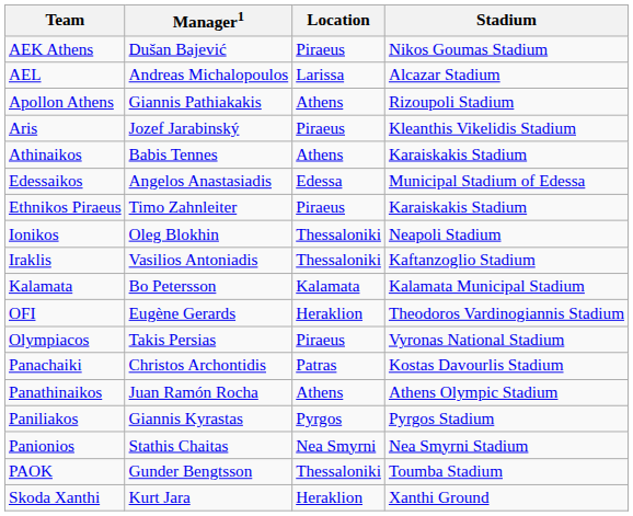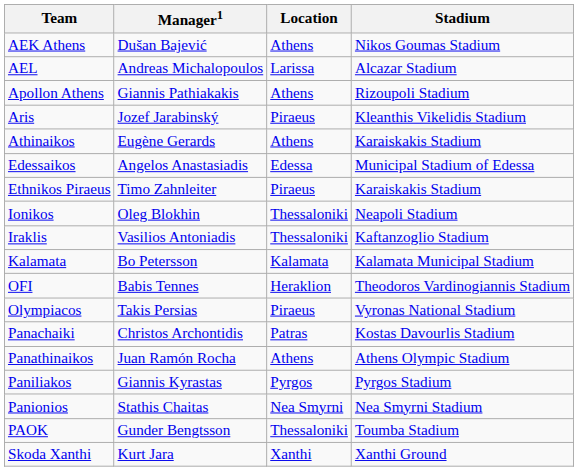 <table class="wikitable sortable" style="text-align: left;">
 <tr>
 <th>Team</th>
 <th>Manager<sup>1</sup></th>
 <th>Location</th>
 <th>Stadium</th>
 </tr>
 <tr>
 <td><a href='#'>AEK Athens</a></td>
 <td> <a href='#'>Dušan Bajević</a></td>
-<td><a href='#'>Piraeus</a></td>
+<td><a href='#'>Athens</a></td>
 <td><a href='#'>Nikos Goumas Stadium</a></td>
 </tr>
 <tr>
 <td><a href='#'>AEL</a></td>
 <td> <a href='#'>Andreas Michalopoulos</a></td>
 <td><a href='#'>Larissa</a></td>
 <td><a href='#'>Alcazar Stadium</a></td>
 </tr>
 <tr>
 <td><a href='#'>Apollon Athens</a></td>
 <td> <a href='#'>Giannis Pathiakakis</a></td>
 <td><a href='#'>Athens</a></td>
 <td><a href='#'>Rizoupoli Stadium</a></td>
 </tr>
 <tr>
 <td><a href='#'>Aris</a></td>
 <td> <a href='#'>Jozef Jarabinský</a></td>
 <td><a href='#'>Piraeus</a></td>
 <td><a href='#'>Kleanthis Vikelidis Stadium</a></td>
 </tr>
 <tr>
 <td><a href='#'>Athinaikos</a></td>
-<td> <a href='#'>Babis Tennes</a></td>
+<td> <a href='#'>Eugène Gerards</a></td>
 <td><a href='#'>Athens</a></td>
 <td><a href='#'>Karaiskakis Stadium</a></td>
 </tr>
 <tr>
 <td><a href='#'>Edessaikos</a></td>
 <td> <a href='#'>Angelos Anastasiadis</a></td>
 <td><a href='#'>Edessa</a></td>
 <td><a href='#'>Municipal Stadium of Edessa</a></td>
 </tr>
 <tr>
 <td><a href='#'>Ethnikos Piraeus</a></td>
 <td> <a href='#'>Timo Zahnleiter</a></td>
 <td><a href='#'>Piraeus</a></td>
 <td><a href='#'>Karaiskakis Stadium</a></td>
 </tr>
 <tr>
 <td><a href='#'>Ionikos</a></td>
 <td> <a href='#'>Oleg Blokhin</a></td>
 <td><a href='#'>Thessaloniki</a></td>
 <td><a href='#'>Neapoli Stadium</a></td>
 </tr>
 <tr>
 <td><a href='#'>Iraklis</a></td>
 <td> <a href='#'>Vasilios Antoniadis</a></td>
 <td><a href='#'>Thessaloniki</a></td>
 <td><a href='#'>Kaftanzoglio Stadium</a></td>
 </tr>
 <tr>
 <td><a href='#'>Kalamata</a></td>
 <td> <a href='#'>Bo Petersson</a></td>
 <td><a href='#'>Kalamata</a></td>
 <td><a href='#'>Kalamata Municipal Stadium</a></td>
 </tr>
 <tr>
 <td><a href='#'>OFI</a></td>
-<td> <a href='#'>Eugène Gerards</a></td>
+<td> <a href='#'>Babis Tennes</a></td>
 <td><a href='#'>Heraklion</a></td>
 <td><a href='#'>Theodoros Vardinogiannis Stadium</a></td>
 </tr>
 <tr>
 <td><a href='#'>Olympiacos</a></td>
 <td> <a href='#'>Takis Persias</a></td>
 <td><a href='#'>Piraeus</a></td>
 <td><a href='#'>Vyronas National Stadium</a></td>
 </tr>
 <tr>
 <td><a href='#'>Panachaiki</a></td>
 <td> <a href='#'>Christos Archontidis</a></td>
 <td><a href='#'>Patras</a></td>
 <td><a href='#'>Kostas Davourlis Stadium</a></td>
 </tr>
 <tr>
 <td><a href='#'>Panathinaikos</a></td>
 <td> <a href='#'>Juan Ramón Rocha</a></td>
 <td><a href='#'>Athens</a></td>
 <td><a href='#'>Athens Olympic Stadium</a></td>
 </tr>
 <tr>
 <td><a href='#'>Paniliakos</a></td>
 <td> <a href='#'>Giannis Kyrastas</a></td>
 <td><a href='#'>Pyrgos</a></td>
 <td><a href='#'>Pyrgos Stadium</a></td>
 </tr>
 <tr>
 <td><a href='#'>Panionios</a></td>
 <td> <a href='#'>Stathis Chaitas</a></td>
 <td><a href='#'>Nea Smyrni</a></td>
 <td><a href='#'>Nea Smyrni Stadium</a></td>
 </tr>
 <tr>
 <td><a href='#'>PAOK</a></td>
 <td> <a href='#'>Gunder Bengtsson</a></td>
 <td><a href='#'>Thessaloniki</a></td>
 <td><a href='#'>Toumba Stadium</a></td>
 </tr>
 <tr>
 <td><a href='#'>Skoda Xanthi</a></td>
 <td> <a href='#'>Kurt Jara</a></td>
-<td><a href='#'>Heraklion</a></td>
+<td><a href='#'>Xanthi</a></td>
 <td><a href='#'>Xanthi Ground</a></td>
 </tr>
 </table>
